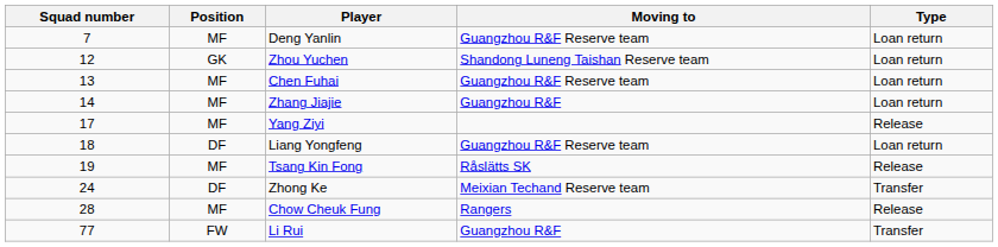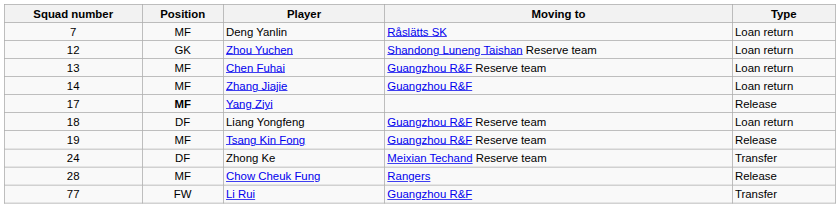 <table class="wikitable sortable" style="width:70%; text-align:left; font-size:95%;">
 <tr>
 <th>Squad number</th>
 <th>Position</th>
 <th>Player</th>
 <th>Moving to</th>
 <th>Type</th>
 </tr>
 <tr>
 <td align=center>7</td>
 <td align=center>MF</td>
 <td align=left> Deng Yanlin</td>
-<td align=left> <a href='#'>Guangzhou R&F</a> Reserve team</td>
+<td align=left> <a href='#'>Råslätts SK</a></td>
 <td align=left>Loan return</td>
 </tr>
 <tr>
 <td align=center>12</td>
 <td align=center>GK</td>
 <td align=left> <a href='#'>Zhou Yuchen</a></td>
 <td align=left> <a href='#'>Shandong Luneng Taishan</a> Reserve team</td>
 <td align=left>Loan return</td>
 </tr>
 <tr>
 <td align=center>13</td>
 <td align=center>MF</td>
 <td align=left> <a href='#'>Chen Fuhai</a></td>
 <td align=left> <a href='#'>Guangzhou R&F</a> Reserve team</td>
 <td align=left>Loan return</td>
 </tr>
 <tr>
 <td align=center>14</td>
 <td align=center>MF</td>
 <td align=left> <a href='#'>Zhang Jiajie</a></td>
 <td align=left> <a href='#'>Guangzhou R&F</a></td>
 <td align=left>Loan return</td>
 </tr>
 <tr>
 <td align=center>17</td>
-<td align=center>MF</td>
+<td align=center><strong>MF</strong></td>
 <td align=left> <a href='#'>Yang Ziyi</a></td>
 <td align=left></td>
 <td align=left>Release</td>
 </tr>
 <tr>
 <td align=center>18</td>
 <td align=center>DF</td>
 <td align=left> Liang Yongfeng</td>
 <td align=left> <a href='#'>Guangzhou R&F</a> Reserve team</td>
 <td align=left>Loan return</td>
 </tr>
 <tr>
 <td align=center>19</td>
 <td align=center>MF</td>
 <td align=left> <a href='#'>Tsang Kin Fong</a></td>
-<td align=left> <a href='#'>Råslätts SK</a></td>
+<td align=left> <a href='#'>Guangzhou R&F</a> Reserve team</td>
 <td align=left>Release</td>
 </tr>
 <tr>
 <td align=center>24</td>
 <td align=center>DF</td>
 <td align=left> Zhong Ke</td>
 <td align=left> <a href='#'>Meixian Techand</a> Reserve team</td>
 <td align=left>Transfer</td>
 </tr>
 <tr>
 <td align=center>28</td>
 <td align=center>MF</td>
 <td align=left> <a href='#'>Chow Cheuk Fung</a></td>
 <td align=left> <a href='#'>Rangers</a></td>
 <td align=left>Release</td>
 </tr>
 <tr>
 <td align=center>77</td>
 <td align=center>FW</td>
 <td align=left> <a href='#'>Li Rui</a></td>
 <td align=left> <a href='#'>Guangzhou R&F</a></td>
 <td align=left>Transfer</td>
 </tr>
 </table>
